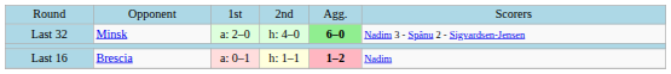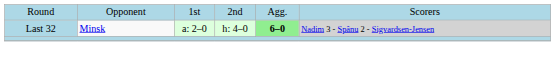 <table class="wikitable" style="text-align:center">
 <tr bgcolor=lightblue>
 <td width=150px>Round</td>
 <td width=200px>Opponent</td>
 <td width=80px>1st</td>
 <td width=80px>2nd</td>
 <td width=80px>Agg.</td>
 <td width=600px>Scorers</td>
 </tr>
 <tr>
 <td bgcolor=lightblue>Last 32</td>
 <td align=left> <a href='#'>Minsk</a></td>
 <td bgcolor="#ddffdd">a: 2–0</td>
 <td bgcolor="#ddffdd">h: 4–0</td>
 <td bgcolor=lightgreen><strong>6–0</strong></td>
-<td align=left><small><a href='#'>Nadim</a> 3 - <a href='#'>Spânu</a> 2 - <a href='#'>Sigvardsen-Jensen</a></small></td>
+<td align=left style="background: lightgrey;"><small><a href='#'>Nadim</a> 3 - <a href='#'>Spânu</a> 2 - <a href='#'>Sigvardsen-Jensen</a></small></td>
 </tr>
 <tr bgcolor=lightblue>
 <td colspan=6></td>
 </tr>
 <tr>
-<td bgcolor=lightblue>Last 16</td>
-<td align=left> <a href='#'>Brescia</a></td>
-<td bgcolor="#ffdddd">a: 0–1</td>
-<td bgcolor="#ffffdd">h: 1–1</td>
-<td bgcolor=lightpink><strong>1–2</strong></td>
-<td align=left><small><a href='#'>Nadim</a></small></td>
-</tr>
-<tr>
 </tr>
 </table>
